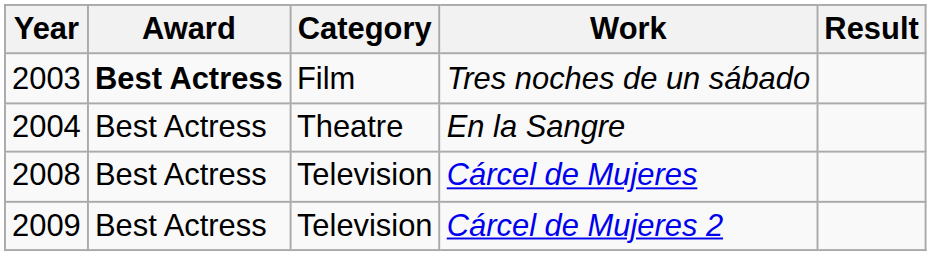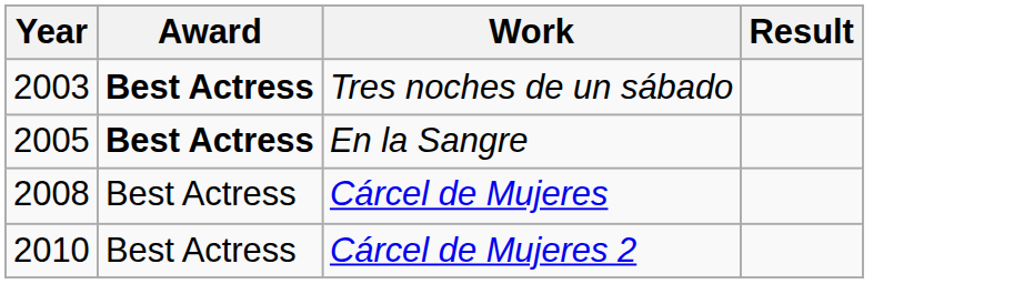 <table class="wikitable">
 <tr>
 <th>Year</th>
 <th>Award</th>
-<th>Category</th>
 <th>Work</th>
 <th>Result</th>
 </tr>
 <tr>
 <td>2003</td>
 <td><strong>Best Actress</strong></td>
-<td>Film</td>
 <td><em>Tres noches de un sábado</em></td>
 <td></td>
 </tr>
 <tr>
-<td>2004</td>
-<td>Best Actress</td>
-<td>Theatre</td>
+<td>2005</td>
+<td><strong>Best Actress</strong></td>
 <td><em>En la Sangre</em></td>
 <td></td>
 </tr>
 <tr>
 <td>2008</td>
 <td>Best Actress</td>
-<td>Television</td>
 <td><em><a href='#'>Cárcel de Mujeres</a></em></td>
 <td></td>
 </tr>
 <tr>
-<td>2009</td>
+<td>2010</td>
 <td>Best Actress</td>
-<td>Television</td>
 <td><em><a href='#'>Cárcel de Mujeres 2</a></em></td>
 <td></td>
 </tr>
 </table>
